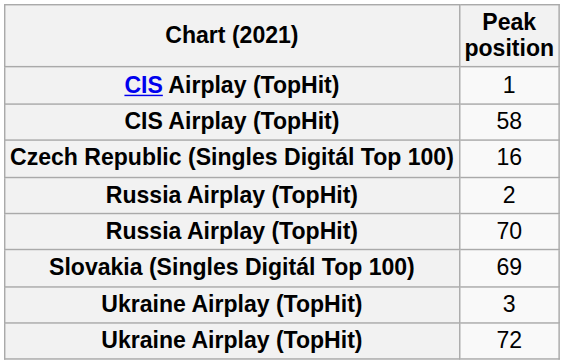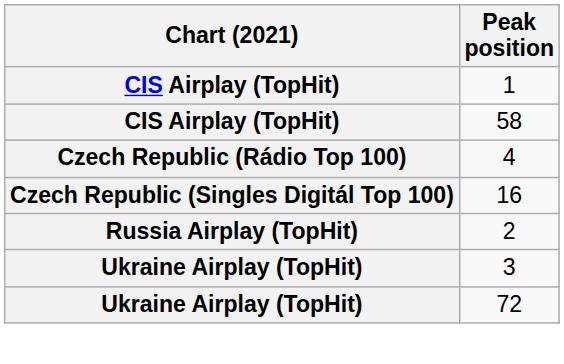 <table class="wikitable sortable plainrowheaders" style="text-align:center">
 <tr>
 <th scope="col">Chart (2021)</th>
 <th scope="col">Peak<br>position</th>
 </tr>
 <tr>
 <th scope="row"><a href='#'>CIS</a> Airplay (TopHit)</th>
 <td>1</td>
 </tr>
 <tr>
 <th scope="row">CIS Airplay (TopHit)<br></th>
 <td>58</td>
 </tr>
 <tr>
+<th scope="row">Czech Republic (Rádio Top 100)</th>
+<td>4</td>
+</tr>
+<tr>
 <th scope="row">Czech Republic (Singles Digitál Top 100)</th>
 <td>16</td>
 </tr>
 <tr>
 <th scope="row">Russia Airplay (TopHit)</th>
 <td>2</td>
-</tr>
-<tr>
-<th scope="row">Russia Airplay (TopHit)<br></th>
-<td>70</td>
-</tr>
-<tr>
-<th scope="row">Slovakia (Singles Digitál Top 100)</th>
-<td>69</td>
 </tr>
 <tr>
 <th scope="row">Ukraine Airplay (TopHit)</th>
 <td>3</td>
 </tr>
 <tr>
 <th scope="row">Ukraine Airplay (TopHit)<br></th>
 <td>72</td>
 </tr>
 </table>
